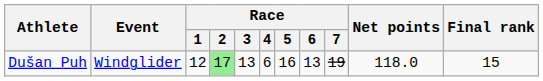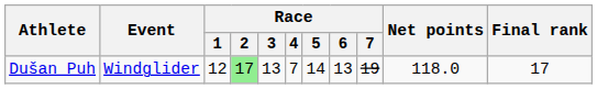 <table class="wikitable" style="font-size:90%;">
 <tr>
 <th rowspan=2>Athlete</th>
 <th rowspan=2>Event</th>
 <th colspan=7>Race</th>
 <th rowspan=2>Net points</th>
 <th rowspan=2>Final rank</th>
 </tr>
 <tr style="font-size:95%">
 <th>1</th>
 <th>2</th>
 <th>3</th>
 <th>4</th>
 <th>5</th>
 <th>6</th>
 <th>7</th>
 </tr>
 <tr align=center>
 <td align=left><a href='#'>Dušan Puh</a></td>
 <td align=left><a href='#'>Windglider</a></td>
 <td>12</td>
 <td style="background: lightgreen;">17</td>
 <td>13</td>
-<td>6</td>
-<td>16</td>
+<td>7</td>
+<td>14</td>
 <td>13</td>
 <td><s>19</s></td>
 <td>118.0</td>
-<td>15</td>
+<td>17</td>
 </tr>
 </table>
